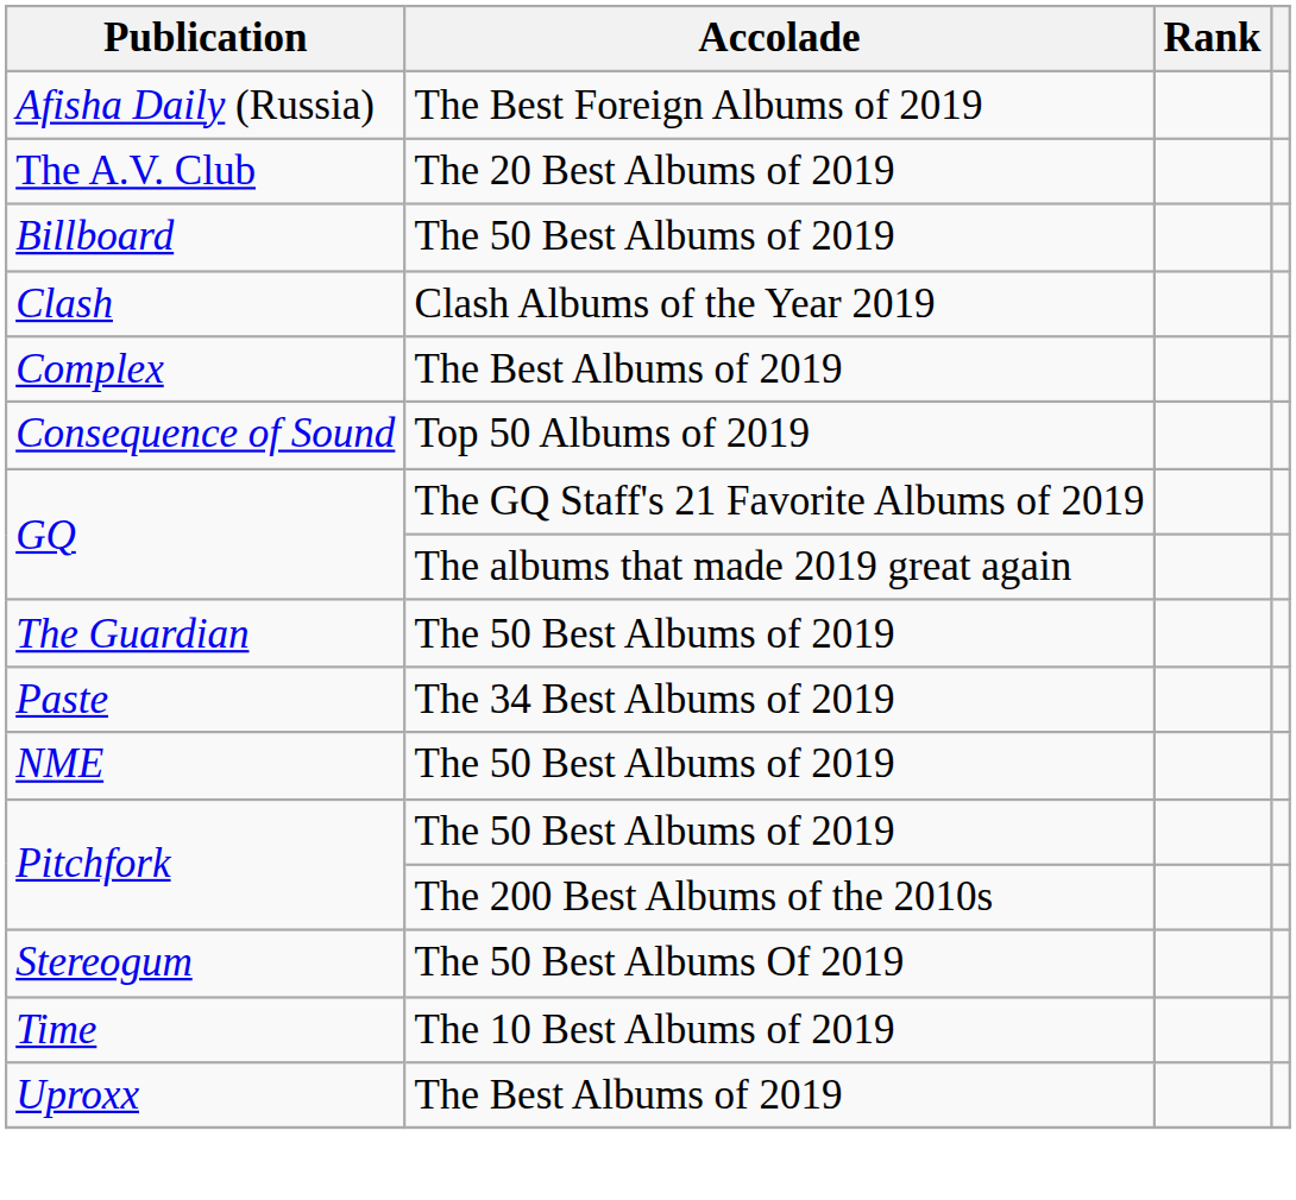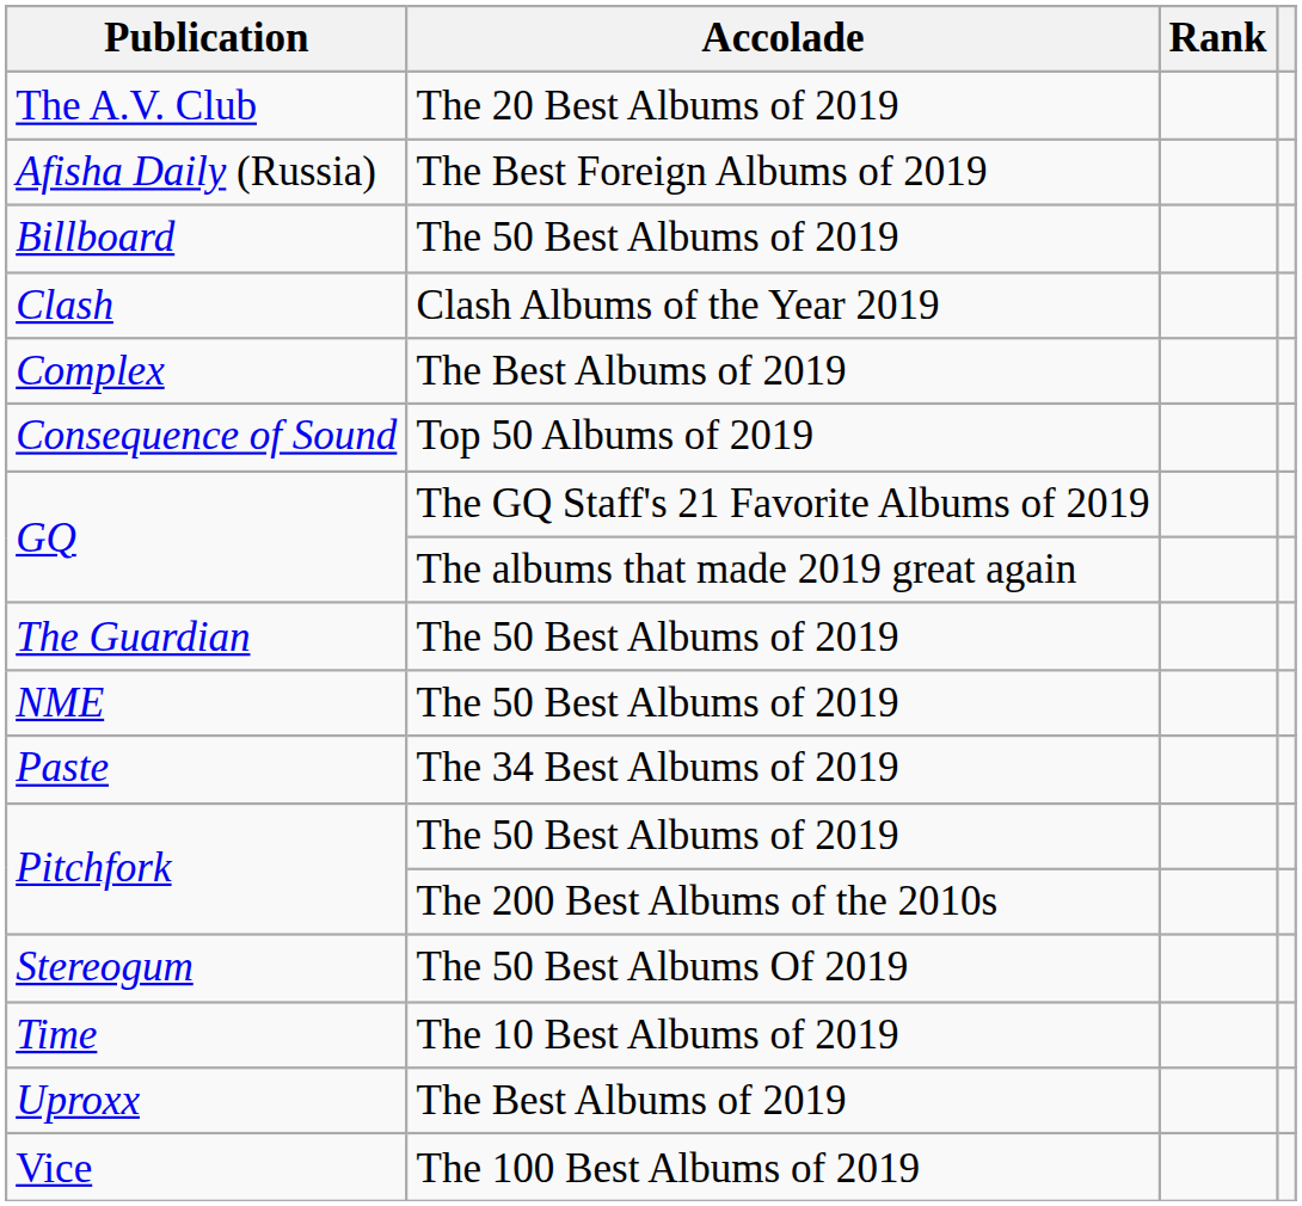 <table class="sortable wikitable">
 <tr>
 <th>Publication</th>
 <th>Accolade</th>
 <th>Rank</th>
 <th class="unsortable"></th>
 </tr>
 <tr>
-<td><em><a href='#'>Afisha Daily</a></em> (Russia)</td>
-<td>The Best Foreign Albums of 2019</td>
+<td><a href='#'>The A.V. Club</a></td>
+<td>The 20 Best Albums of 2019</td>
 <td></td>
 <td></td>
 </tr>
 <tr>
-<td><a href='#'>The A.V. Club</a></td>
-<td>The 20 Best Albums of 2019</td>
+<td><em><a href='#'>Afisha Daily</a></em> (Russia)</td>
+<td>The Best Foreign Albums of 2019</td>
 <td></td>
 <td></td>
 </tr>
 <tr>
 <td><em><a href='#'>Billboard</a></em></td>
 <td>The 50 Best Albums of 2019</td>
 <td></td>
 <td></td>
 </tr>
 <tr>
 <td><em><a href='#'>Clash</a></em></td>
 <td>Clash Albums of the Year 2019</td>
 <td></td>
 <td></td>
 </tr>
 <tr>
 <td><em><a href='#'>Complex</a></em></td>
 <td>The Best Albums of 2019</td>
 <td></td>
 <td></td>
 </tr>
 <tr>
 <td><em><a href='#'>Consequence of Sound</a></em></td>
 <td>Top 50 Albums of 2019</td>
 <td></td>
 <td></td>
 </tr>
 <tr>
 <td rowspan="2"><em><a href='#'>GQ</a></em></td>
 <td>The GQ Staff's 21 Favorite Albums of 2019</td>
 <td></td>
 <td></td>
 </tr>
 <tr>
 <td>The albums that made 2019 great again</td>
 <td></td>
 <td></td>
 </tr>
 <tr>
 <td><em><a href='#'>The Guardian</a></em></td>
 <td>The 50 Best Albums of 2019</td>
 <td></td>
 <td></td>
 </tr>
 <tr>
-<td><em><a href='#'>Paste</a></em></td>
-<td>The 34 Best Albums of 2019</td>
+<td><em><a href='#'>NME</a></em></td>
+<td>The 50 Best Albums of 2019</td>
 <td></td>
 <td></td>
 </tr>
 <tr>
-<td><em><a href='#'>NME</a></em></td>
-<td>The 50 Best Albums of 2019</td>
+<td><em><a href='#'>Paste</a></em></td>
+<td>The 34 Best Albums of 2019</td>
 <td></td>
 <td></td>
 </tr>
 <tr>
 <td rowspan="2"><em><a href='#'>Pitchfork</a></em></td>
 <td>The 50 Best Albums of 2019</td>
 <td></td>
 <td></td>
 </tr>
 <tr>
 <td>The 200 Best Albums of the 2010s</td>
 <td></td>
 <td></td>
 </tr>
 <tr>
 <td><em><a href='#'>Stereogum</a></em></td>
 <td>The 50 Best Albums Of 2019</td>
 <td></td>
 <td></td>
 </tr>
 <tr>
 <td><em><a href='#'>Time</a></em></td>
 <td>The 10 Best Albums of 2019</td>
 <td></td>
 <td></td>
 </tr>
 <tr>
 <td><em><a href='#'>Uproxx</a></em></td>
 <td>The Best Albums of 2019</td>
 <td></td>
 <td></td>
 </tr>
 <tr>
+<td><a href='#'>Vice</a></td>
+<td>The 100 Best Albums of 2019</td>
+<td></td>
+<td></td>
+</tr>
+<tr>
 </tr>
 </table>
